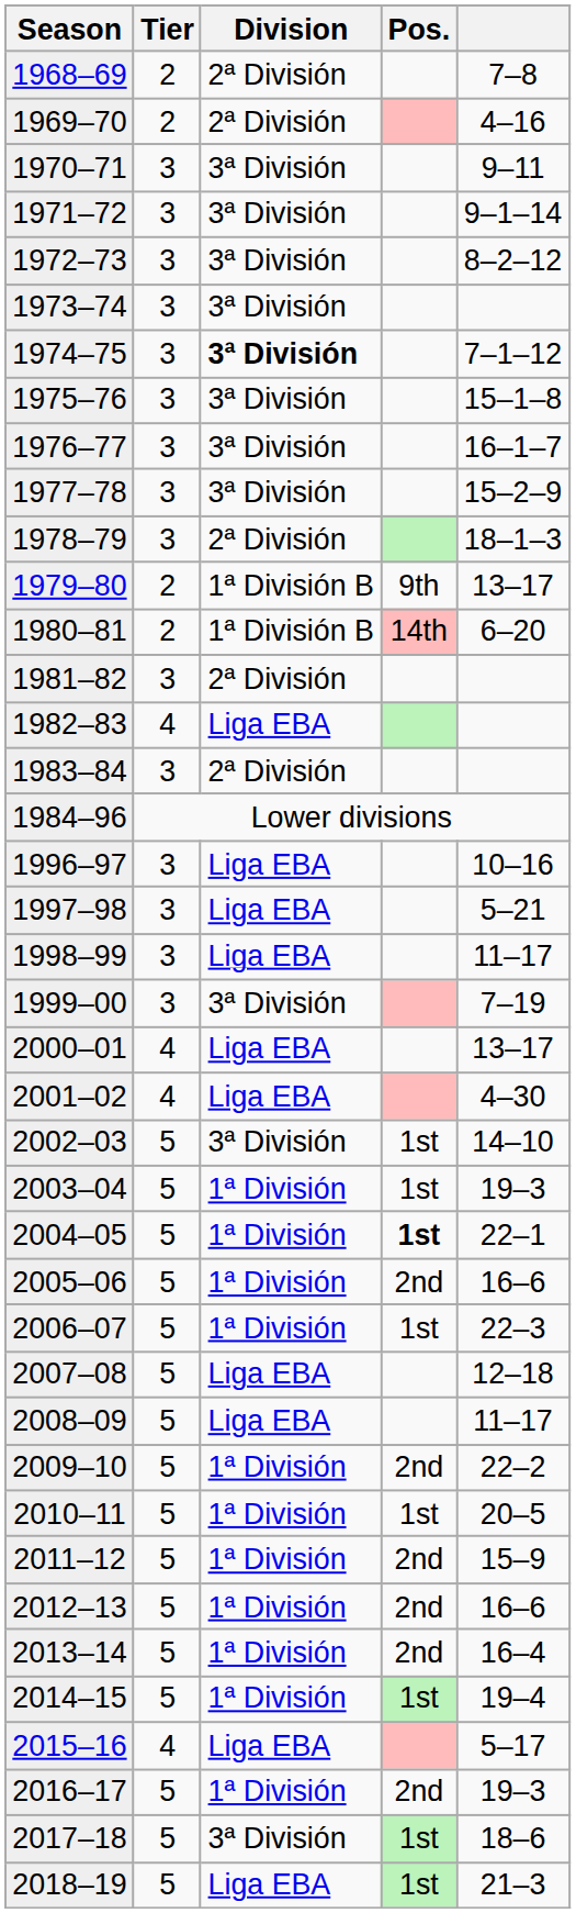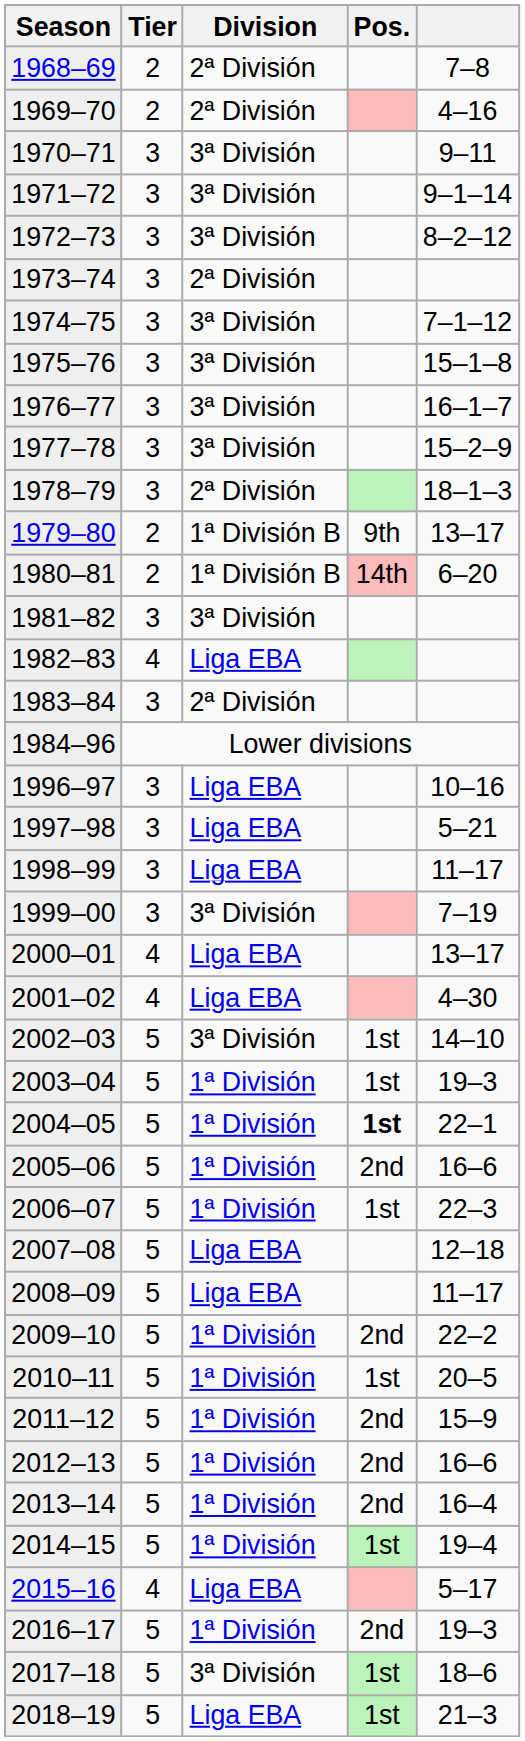 <table class="wikitable" style="font-size:85%; text-align:center">
 <tr>
 <th>Season</th>
 <th>Tier</th>
 <th>Division</th>
 <th>Pos.</th>
 <th></th>
 </tr>
 <tr>
 <td bgcolor=#efefef><a href='#'>1968–69</a></td>
 <td>2</td>
 <td align=left>2ª División</td>
 <td></td>
 <td>7–8</td>
 </tr>
 <tr>
 <td bgcolor=#efefef>1969–70</td>
 <td>2</td>
 <td align=left>2ª División</td>
 <td bgcolor=#FFBBBB></td>
 <td>4–16</td>
 </tr>
 <tr>
 <td bgcolor=#efefef>1970–71</td>
 <td>3</td>
 <td align=left>3ª División</td>
 <td></td>
 <td>9–11</td>
 </tr>
 <tr>
 <td bgcolor=#efefef>1971–72</td>
 <td>3</td>
 <td align=left>3ª División</td>
 <td></td>
 <td>9–1–14</td>
 </tr>
 <tr>
 <td bgcolor=#efefef>1972–73</td>
 <td>3</td>
 <td align=left>3ª División</td>
 <td></td>
 <td>8–2–12</td>
 </tr>
 <tr>
 <td bgcolor=#efefef>1973–74</td>
 <td>3</td>
-<td align=left>3ª División</td>
+<td align=left>2ª División</td>
 <td></td>
 <td></td>
 </tr>
 <tr>
 <td bgcolor=#efefef>1974–75</td>
 <td>3</td>
-<td align=left><strong>3ª División</strong></td>
+<td align=left>3ª División</td>
 <td></td>
 <td>7–1–12</td>
 </tr>
 <tr>
 <td bgcolor=#efefef>1975–76</td>
 <td>3</td>
 <td align=left>3ª División</td>
 <td></td>
 <td>15–1–8</td>
 </tr>
 <tr>
 <td bgcolor=#efefef>1976–77</td>
 <td>3</td>
 <td align=left>3ª División</td>
 <td></td>
 <td>16–1–7</td>
 </tr>
 <tr>
 <td bgcolor=#efefef>1977–78</td>
 <td>3</td>
 <td align=left>3ª División</td>
 <td></td>
 <td>15–2–9</td>
 </tr>
 <tr>
 <td bgcolor=#efefef>1978–79</td>
 <td>3</td>
 <td align=left>2ª División</td>
 <td bgcolor=#BBF3BB></td>
 <td>18–1–3</td>
 </tr>
 <tr>
 <td bgcolor=#efefef><a href='#'>1979–80</a></td>
 <td>2</td>
 <td align=left>1ª División B</td>
 <td>9th</td>
 <td>13–17</td>
 </tr>
 <tr>
 <td bgcolor=#efefef>1980–81</td>
 <td>2</td>
 <td align=left>1ª División B</td>
 <td bgcolor=#FFBBBB>14th</td>
 <td>6–20</td>
 </tr>
 <tr>
 <td bgcolor=#efefef>1981–82</td>
 <td>3</td>
-<td align=left>2ª División</td>
+<td align=left>3ª División</td>
 <td></td>
 <td></td>
 </tr>
 <tr>
 <td bgcolor=#efefef>1982–83</td>
 <td>4</td>
 <td align=left><a href='#'>Liga EBA</a></td>
 <td bgcolor=#BBF3BB></td>
 <td></td>
 </tr>
 <tr>
 <td bgcolor=#efefef>1983–84</td>
 <td>3</td>
 <td align=left>2ª División</td>
 <td></td>
 <td></td>
 </tr>
 <tr>
 <td bgcolor=#efefef>1984–96</td>
 <td colspan=6>Lower divisions</td>
 </tr>
 <tr>
 <td bgcolor=#efefef>1996–97</td>
 <td>3</td>
 <td align=left><a href='#'>Liga EBA</a></td>
 <td></td>
 <td>10–16</td>
 </tr>
 <tr>
 <td bgcolor=#efefef>1997–98</td>
 <td>3</td>
 <td align=left><a href='#'>Liga EBA</a></td>
 <td></td>
 <td>5–21</td>
 </tr>
 <tr>
 <td bgcolor=#efefef>1998–99</td>
 <td>3</td>
 <td align=left><a href='#'>Liga EBA</a></td>
 <td></td>
 <td>11–17</td>
 </tr>
 <tr>
 <td bgcolor=#efefef>1999–00</td>
 <td>3</td>
 <td align=left>3ª División</td>
 <td bgcolor=#FFBBBB></td>
 <td>7–19</td>
 </tr>
 <tr>
 <td bgcolor=#efefef>2000–01</td>
 <td>4</td>
 <td align=left><a href='#'>Liga EBA</a></td>
 <td></td>
 <td>13–17</td>
 </tr>
 <tr>
 <td bgcolor=#efefef>2001–02</td>
 <td>4</td>
 <td align=left><a href='#'>Liga EBA</a></td>
 <td bgcolor=#FFBBBB></td>
 <td>4–30</td>
 </tr>
 <tr>
 <td bgcolor=#efefef>2002–03</td>
 <td>5</td>
 <td align=left>3ª División</td>
 <td>1st</td>
 <td>14–10</td>
 </tr>
 <tr>
 <td bgcolor=#efefef>2003–04</td>
 <td>5</td>
 <td align=left><a href='#'>1ª División</a></td>
 <td>1st</td>
 <td>19–3</td>
 </tr>
 <tr>
 <td bgcolor=#efefef>2004–05</td>
 <td>5</td>
 <td align=left><a href='#'>1ª División</a></td>
 <td><strong>1st</strong></td>
 <td>22–1</td>
 </tr>
 <tr>
 <td bgcolor=#efefef>2005–06</td>
 <td>5</td>
 <td align=left><a href='#'>1ª División</a></td>
 <td>2nd</td>
 <td>16–6</td>
 </tr>
 <tr>
 <td bgcolor=#efefef>2006–07</td>
 <td>5</td>
 <td align=left><a href='#'>1ª División</a></td>
 <td>1st</td>
 <td>22–3</td>
 </tr>
 <tr>
 <td bgcolor=#efefef>2007–08</td>
 <td>5</td>
 <td align=left><a href='#'>Liga EBA</a></td>
 <td></td>
 <td>12–18</td>
 </tr>
 <tr>
 <td bgcolor=#efefef>2008–09</td>
 <td>5</td>
 <td align=left><a href='#'>Liga EBA</a></td>
 <td></td>
 <td>11–17</td>
 </tr>
 <tr>
 <td bgcolor=#efefef>2009–10</td>
 <td>5</td>
 <td align=left><a href='#'>1ª División</a></td>
 <td>2nd</td>
 <td>22–2</td>
 </tr>
 <tr>
 <td bgcolor=#efefef>2010–11</td>
 <td>5</td>
 <td align=left><a href='#'>1ª División</a></td>
 <td>1st</td>
 <td>20–5</td>
 </tr>
 <tr>
 <td bgcolor=#efefef>2011–12</td>
 <td>5</td>
 <td align=left><a href='#'>1ª División</a></td>
 <td>2nd</td>
 <td>15–9</td>
 </tr>
 <tr>
 <td bgcolor=#efefef>2012–13</td>
 <td>5</td>
 <td align=left><a href='#'>1ª División</a></td>
 <td>2nd</td>
 <td>16–6</td>
 </tr>
 <tr>
 <td bgcolor=#efefef>2013–14</td>
 <td>5</td>
 <td align=left><a href='#'>1ª División</a></td>
 <td>2nd</td>
 <td>16–4</td>
 </tr>
 <tr>
 <td bgcolor=#efefef>2014–15</td>
 <td>5</td>
 <td align=left><a href='#'>1ª División</a></td>
 <td bgcolor=#BBF3BB>1st</td>
 <td>19–4</td>
 </tr>
 <tr>
 <td bgcolor=#efefef><a href='#'>2015–16</a></td>
 <td>4</td>
 <td align=left><a href='#'>Liga EBA</a></td>
 <td bgcolor=#FFBBBB></td>
 <td>5–17</td>
 </tr>
 <tr>
 <td bgcolor=#efefef>2016–17</td>
 <td>5</td>
 <td align=left><a href='#'>1ª División</a></td>
 <td>2nd</td>
 <td>19–3</td>
 </tr>
 <tr>
 <td bgcolor=#efefef>2017–18</td>
 <td>5</td>
 <td align=left>3ª División</td>
 <td bgcolor=#BBF3BB>1st</td>
 <td>18–6</td>
 </tr>
 <tr>
 <td bgcolor=#efefef>2018–19</td>
 <td>5</td>
 <td align=left><a href='#'>Liga EBA</a></td>
 <td bgcolor=#BBF3BB>1st</td>
 <td>21–3</td>
 </tr>
 <tr>
 </tr>
 </table>
